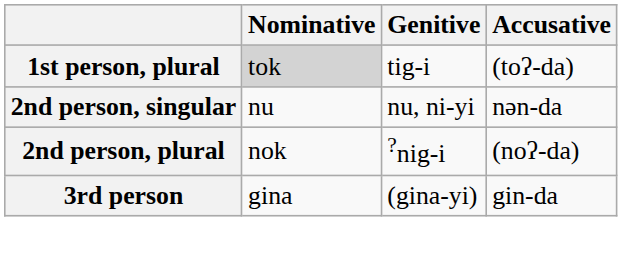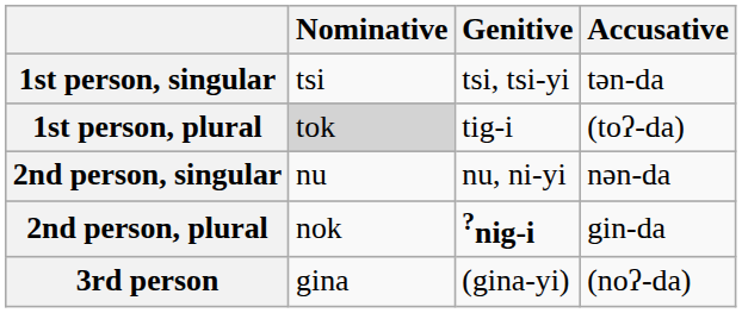 <table class="wikitable">
 <tr>
 <th></th>
 <th>Nominative</th>
 <th>Genitive</th>
 <th>Accusative</th>
+</tr>
+<tr>
+<th>1st person, singular</th>
+<td>tsi</td>
+<td>tsi, tsi-yi</td>
+<td>tən-da</td>
 </tr>
 <tr>
 <th>1st person, plural</th>
 <td style="background: lightgrey;">tok</td>
 <td>tig-i</td>
 <td>(toʔ-da)</td>
 </tr>
 <tr>
 <th>2nd person, singular</th>
 <td>nu</td>
 <td>nu, ni-yi</td>
 <td>nən-da</td>
 </tr>
 <tr>
 <th>2nd person, plural</th>
 <td>nok</td>
-<td><sup>?</sup>nig-i</td>
-<td>(noʔ-da)</td>
+<td><strong><sup>?</sup>nig-i</strong></td>
+<td>gin-da</td>
 </tr>
 <tr>
 <th>3rd person</th>
 <td>gina</td>
 <td>(gina-yi)</td>
-<td>gin-da</td>
+<td>(noʔ-da)</td>
 </tr>
 </table>
